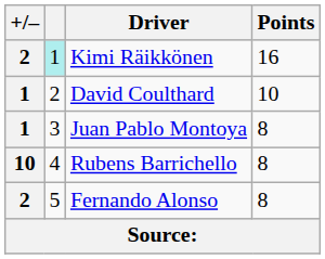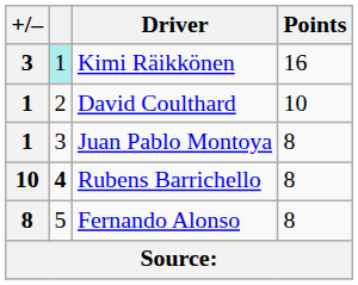 <table class="wikitable" style="font-size: 85%;">
 <tr>
 <th scope="col">+/–</th>
 <th scope="col"></th>
 <th scope="col">Driver</th>
 <th scope="col">Points</th>
 </tr>
 <tr>
-<th scope="row"> 2</th>
+<th scope="row"> 3</th>
 <td align="center" style="background: paleturquoise;">1</td>
 <td> <a href='#'>Kimi Räikkönen</a></td>
 <td>16</td>
 </tr>
 <tr>
 <th scope="row"> 1</th>
 <td align="center">2</td>
 <td> <a href='#'>David Coulthard</a></td>
 <td>10</td>
 </tr>
 <tr>
 <th scope="row"> 1</th>
 <td align="center">3</td>
 <td> <a href='#'>Juan Pablo Montoya</a></td>
 <td>8</td>
 </tr>
 <tr>
 <th scope="row"> 10</th>
-<td align="center">4</td>
+<td align="center"><strong>4</strong></td>
 <td> <a href='#'>Rubens Barrichello</a></td>
 <td>8</td>
 </tr>
 <tr>
-<th scope="row"> 2</th>
+<th scope="row"> 8</th>
 <td align="center">5</td>
 <td> <a href='#'>Fernando Alonso</a></td>
 <td>8</td>
 </tr>
 <tr>
 <th colspan=4>Source: </th>
 </tr>
 </table>
